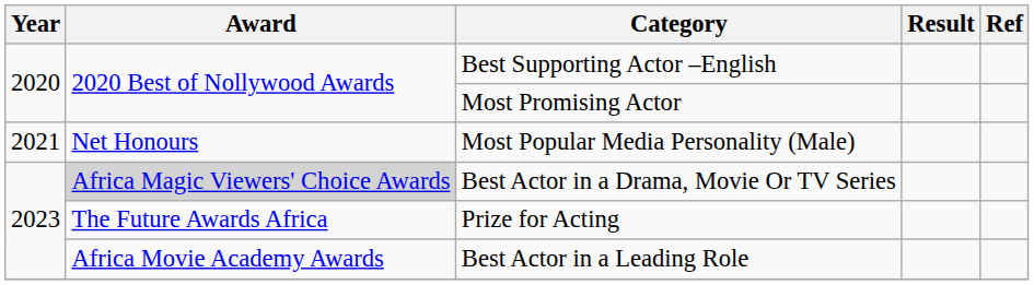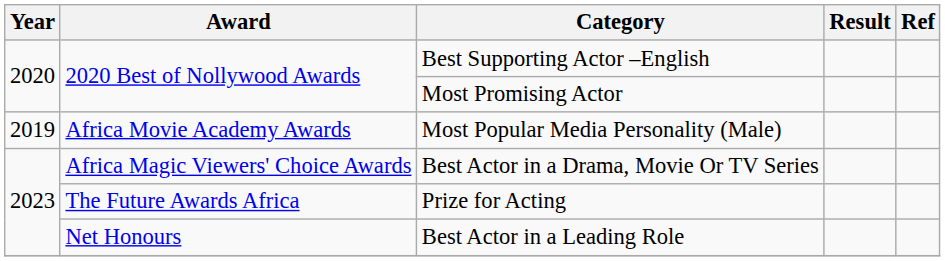 <table class="wikitable">
 <tr>
 <th>Year</th>
 <th>Award</th>
 <th>Category</th>
 <th>Result</th>
 <th>Ref</th>
 </tr>
 <tr>
 <td rowspan="2">2020</td>
 <td rowspan="2"><a href='#'>2020 Best of Nollywood Awards</a></td>
 <td>Best Supporting Actor –English</td>
 <td></td>
 <td></td>
 </tr>
 <tr>
 <td>Most Promising Actor</td>
 <td></td>
 <td></td>
 </tr>
 <tr>
-<td>2021</td>
-<td><a href='#'>Net Honours</a></td>
+<td>2019</td>
+<td><a href='#'>Africa Movie Academy Awards</a></td>
 <td>Most Popular Media Personality (Male)</td>
 <td></td>
 <td></td>
 </tr>
 <tr>
 <td rowspan="3">2023</td>
-<td style="background: lightgrey;"><a href='#'>Africa Magic Viewers' Choice Awards</a></td>
+<td><a href='#'>Africa Magic Viewers' Choice Awards</a></td>
 <td>Best Actor in a Drama, Movie Or TV Series</td>
 <td></td>
 <td></td>
 </tr>
 <tr>
 <td><a href='#'>The Future Awards Africa</a></td>
 <td>Prize for Acting</td>
 <td></td>
 <td></td>
 </tr>
 <tr>
-<td><a href='#'>Africa Movie Academy Awards</a></td>
+<td><a href='#'>Net Honours</a></td>
 <td>Best Actor in a Leading Role</td>
 <td></td>
 <td></td>
 </tr>
 <tr>
 </tr>
 </table>
